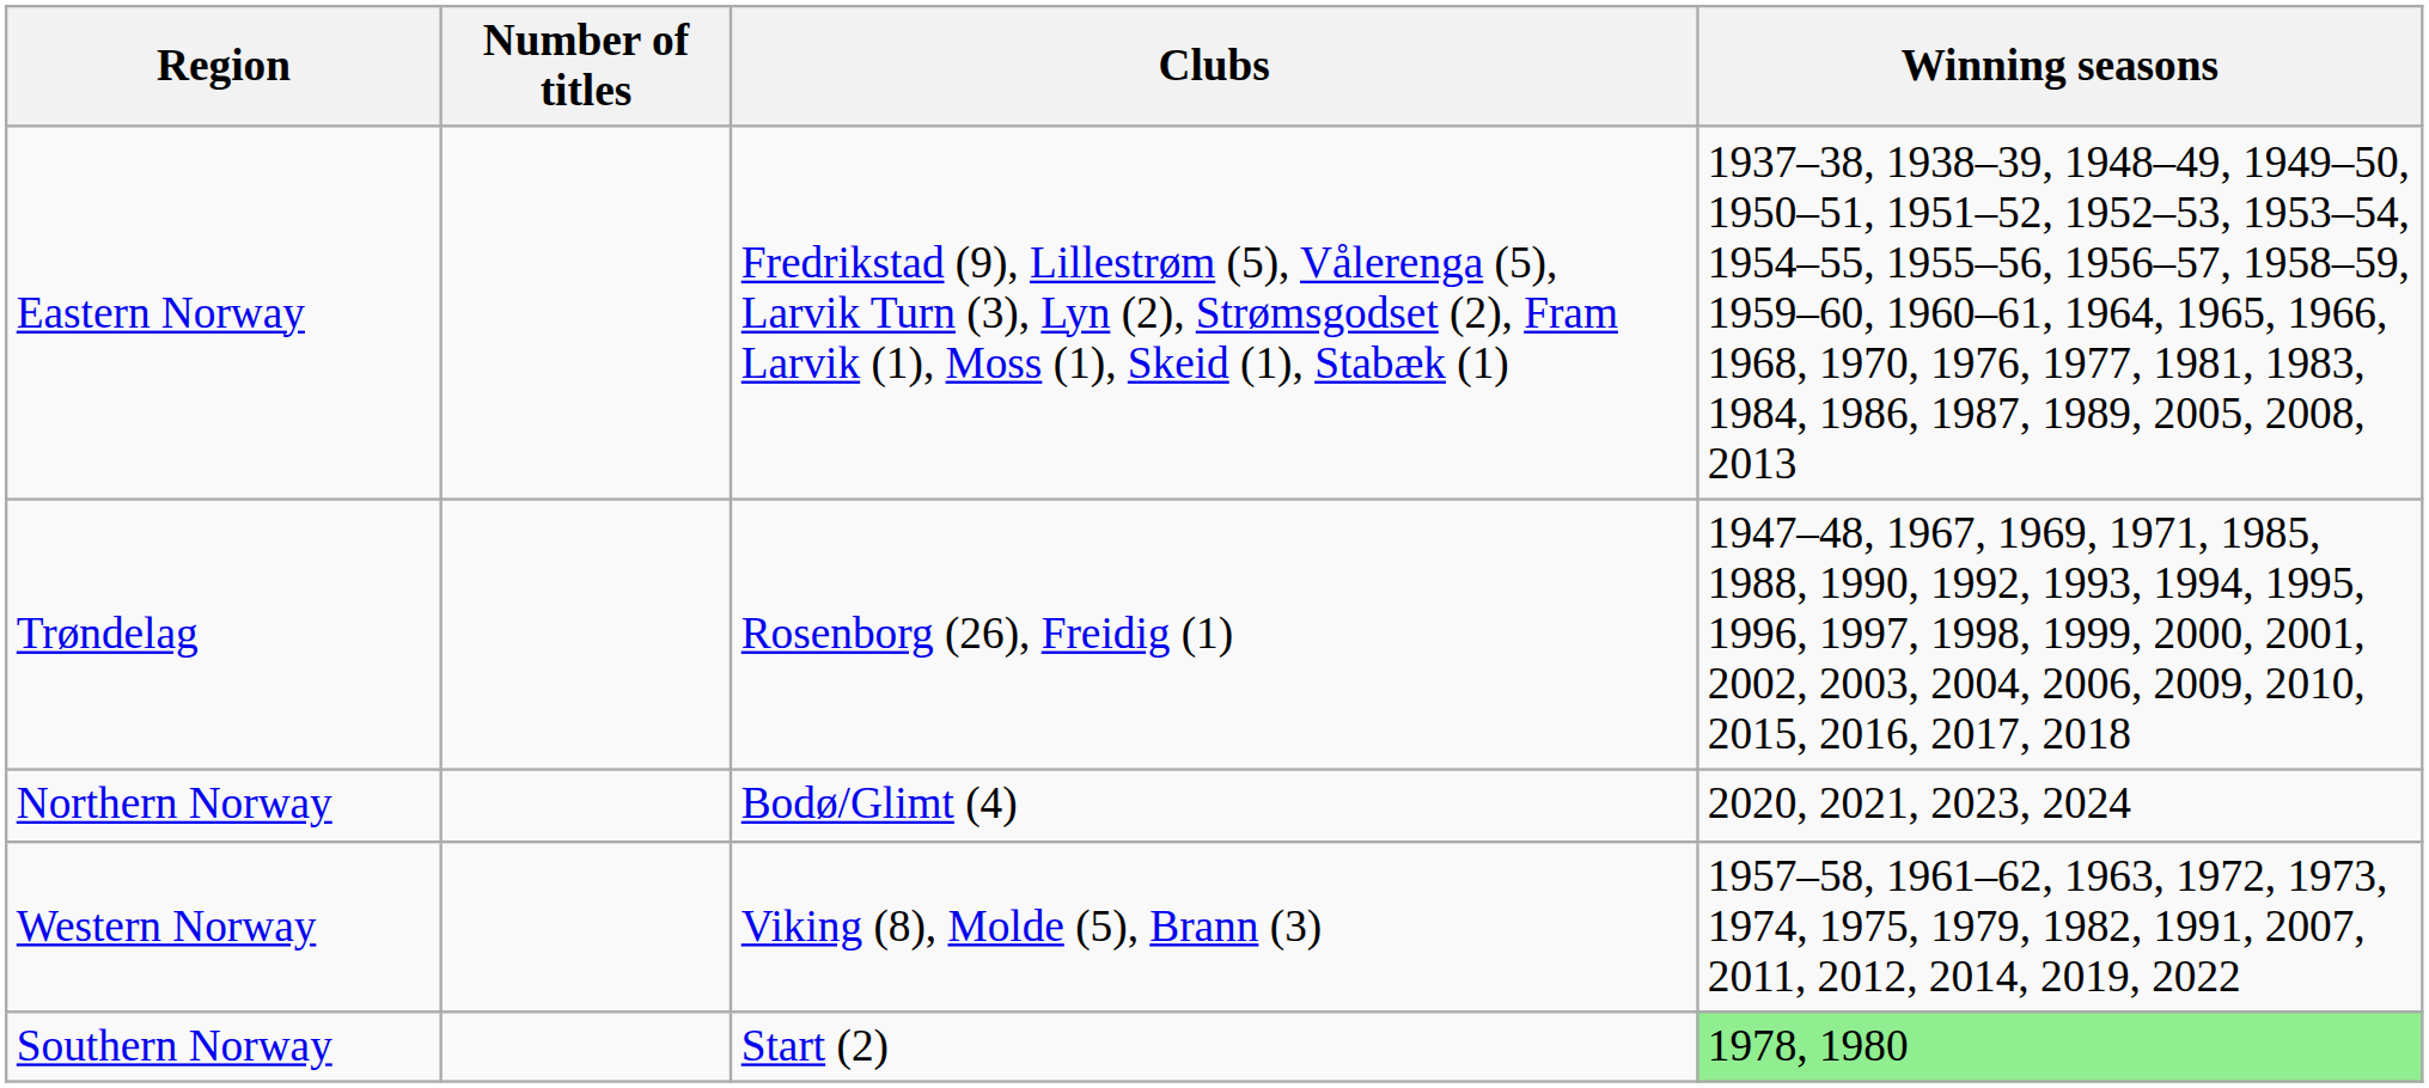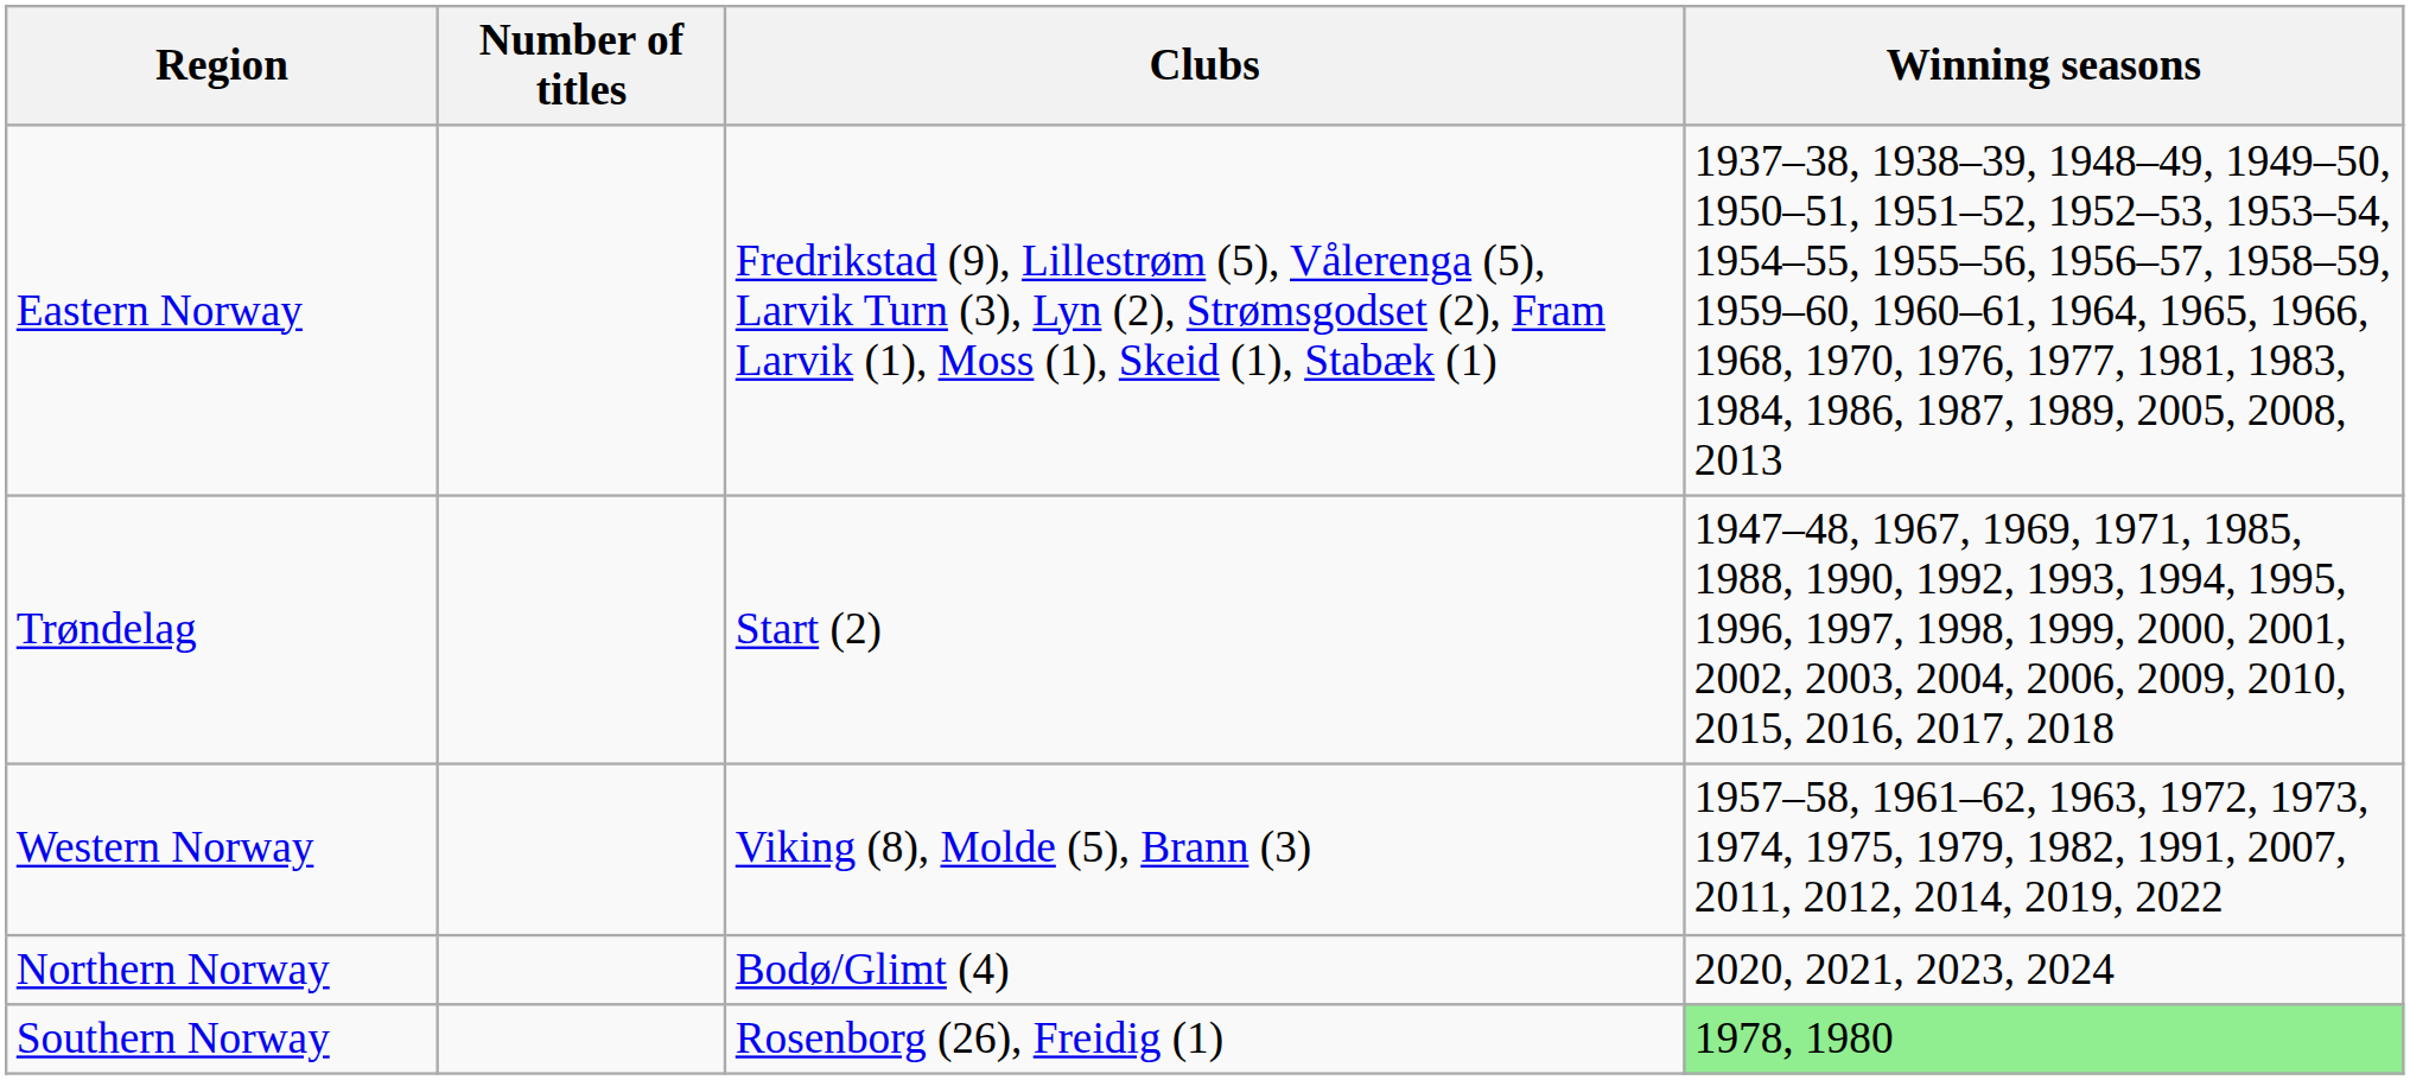 <table class="wikitable">
 <tr>
 <th style="width:18%;">Region</th>
 <th style="width:12%;">Number of titles</th>
 <th style="width:40%;">Clubs</th>
 <th style="width:30%;">Winning seasons</th>
 </tr>
 <tr>
 <td><a href='#'>Eastern Norway</a></td>
 <td></td>
 <td><a href='#'>Fredrikstad</a> (9), <a href='#'>Lillestrøm</a> (5), <a href='#'>Vålerenga</a> (5), <a href='#'>Larvik Turn</a> (3), <a href='#'>Lyn</a> (2), <a href='#'>Strømsgodset</a> (2), <a href='#'>Fram Larvik</a> (1), <a href='#'>Moss</a> (1), <a href='#'>Skeid</a> (1), <a href='#'>Stabæk</a> (1)</td>
 <td>1937–38, 1938–39, 1948–49, 1949–50, 1950–51, 1951–52, 1952–53, 1953–54, 1954–55, 1955–56, 1956–57, 1958–59, 1959–60, 1960–61, 1964, 1965, 1966, 1968, 1970, 1976, 1977, 1981, 1983, 1984, 1986, 1987, 1989, 2005, 2008, 2013</td>
 </tr>
 <tr>
 <td><a href='#'>Trøndelag</a></td>
 <td></td>
-<td><a href='#'>Rosenborg</a> (26), <a href='#'>Freidig</a> (1)</td>
+<td><a href='#'>Start</a> (2)</td>
 <td>1947–48, 1967, 1969, 1971, 1985, 1988, 1990, 1992, 1993, 1994, 1995, 1996, 1997, 1998, 1999, 2000, 2001, 2002, 2003, 2004, 2006, 2009, 2010, 2015, 2016, 2017, 2018</td>
+</tr>
+<tr>
+<td><a href='#'>Western Norway</a></td>
+<td></td>
+<td><a href='#'>Viking</a> (8), <a href='#'>Molde</a> (5), <a href='#'>Brann</a> (3)</td>
+<td>1957–58, 1961–62, 1963, 1972, 1973, 1974, 1975, 1979, 1982, 1991, 2007, 2011, 2012, 2014, 2019, 2022</td>
 </tr>
 <tr>
 <td><a href='#'>Northern Norway</a></td>
 <td></td>
 <td><a href='#'>Bodø/Glimt</a> (4)</td>
 <td>2020, 2021, 2023, 2024</td>
 </tr>
 <tr>
-<td><a href='#'>Western Norway</a></td>
-<td></td>
-<td><a href='#'>Viking</a> (8), <a href='#'>Molde</a> (5), <a href='#'>Brann</a> (3)</td>
-<td>1957–58, 1961–62, 1963, 1972, 1973, 1974, 1975, 1979, 1982, 1991, 2007, 2011, 2012, 2014, 2019, 2022</td>
-</tr>
-<tr>
 <td><a href='#'>Southern Norway</a></td>
 <td></td>
-<td><a href='#'>Start</a> (2)</td>
+<td><a href='#'>Rosenborg</a> (26), <a href='#'>Freidig</a> (1)</td>
 <td style="background: lightgreen;">1978, 1980</td>
 </tr>
 </table>
